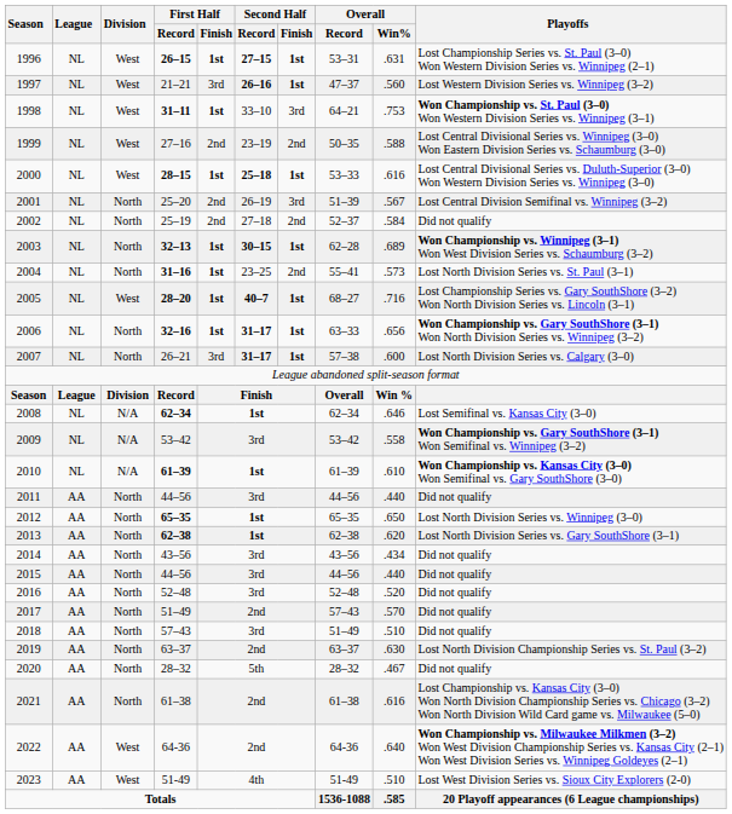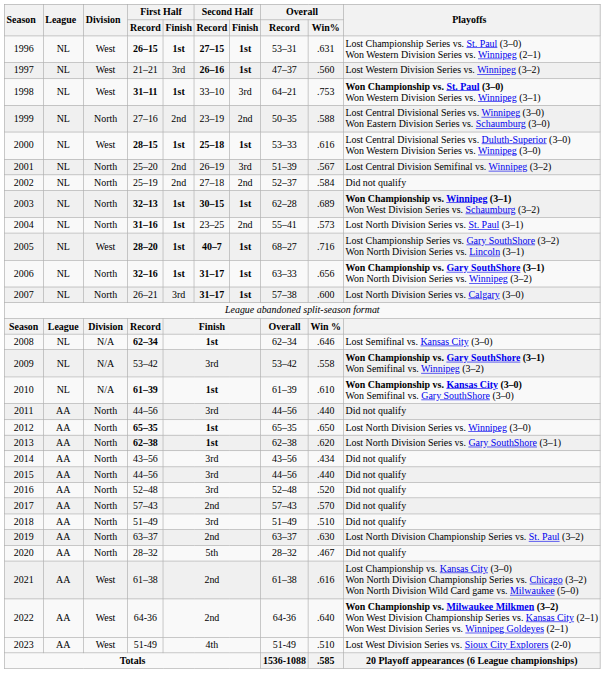 <table class="wikitable" style="text-align:center">
 <tr bgcolor="#e0e0e0">
 <th rowspan=2>Season  </th>
 <th rowspan=2>League  </th>
 <th rowspan=2>Division  </th>
 <th colspan=2>First Half</th>
 <th colspan=2>Second Half</th>
 <th colspan=2>Overall</th>
 <th rowspan=2>Playoffs  </th>
 </tr>
 <tr bgcolor="#e0e0e0">
 <th>Record</th>
 <th>Finish</th>
 <th>Record</th>
 <th>Finish</th>
 <th>Record</th>
 <th>Win%</th>
 </tr>
 <tr>
 <td>1996</td>
 <td>NL</td>
 <td>West</td>
 <td><strong>26–15</strong></td>
 <td><strong>1st</strong></td>
 <td><strong>27–15</strong></td>
 <td><strong>1st</strong></td>
 <td>53–31</td>
 <td>.631</td>
 <td ALIGN=left>Lost Championship Series vs. <a href='#'>St. Paul</a> (3–0)<br>Won Western Division Series vs. <a href='#'>Winnipeg</a> (2–1)</td>
 </tr>
 <tr bgcolor="#f0f0f0">
 <td>1997</td>
 <td>NL</td>
 <td>West</td>
 <td>21–21</td>
 <td>3rd</td>
 <td><strong>26–16</strong></td>
 <td><strong>1st</strong></td>
 <td>47–37</td>
 <td>.560</td>
 <td ALIGN=left>Lost Western Division Series vs. <a href='#'>Winnipeg</a> (3–2)</td>
 </tr>
 <tr>
 <td>1998</td>
 <td>NL</td>
 <td>West</td>
 <td><strong>31–11</strong></td>
 <td><strong>1st</strong></td>
 <td>33–10</td>
 <td>3rd</td>
 <td>64–21</td>
 <td>.753</td>
 <td ALIGN=left><strong>Won Championship vs. <a href='#'>St. Paul</a> (3–0)</strong><br>Won Western Division Series vs. <a href='#'>Winnipeg</a> (3–1)</td>
 </tr>
 <tr bgcolor="#f0f0f0">
 <td>1999</td>
 <td>NL</td>
-<td>West</td>
+<td>North</td>
 <td>27–16</td>
 <td>2nd</td>
 <td>23–19</td>
 <td>2nd</td>
 <td>50–35</td>
 <td>.588</td>
 <td ALIGN=left>Lost Central Divisional Series vs. <a href='#'>Winnipeg</a> (3–0)<br>Won Eastern Division Series vs. <a href='#'>Schaumburg</a> (3–0)</td>
 </tr>
 <tr>
 <td>2000</td>
 <td>NL</td>
 <td>West</td>
 <td><strong>28–15</strong></td>
 <td><strong>1st</strong></td>
 <td><strong>25–18</strong></td>
 <td><strong>1st</strong></td>
 <td>53–33</td>
 <td>.616</td>
 <td ALIGN=left>Lost Central Divisional Series vs. <a href='#'>Duluth-Superior</a> (3–0)<br>Won Western Division Series vs. <a href='#'>Winnipeg</a> (3–0)</td>
 </tr>
 <tr bgcolor="#f0f0f0">
 <td>2001</td>
 <td>NL</td>
 <td>North</td>
 <td>25–20</td>
 <td>2nd</td>
 <td>26–19</td>
 <td>3rd</td>
 <td>51–39</td>
 <td>.567</td>
 <td ALIGN=left>Lost Central Division Semifinal vs. <a href='#'>Winnipeg</a> (3–2)</td>
 </tr>
 <tr>
 <td>2002</td>
 <td>NL</td>
 <td>North</td>
 <td>25–19</td>
 <td>2nd</td>
 <td>27–18</td>
 <td>2nd</td>
 <td>52–37</td>
 <td>.584</td>
 <td ALIGN=left>Did not qualify</td>
 </tr>
 <tr bgcolor="#f0f0f0">
 <td>2003</td>
 <td>NL</td>
 <td>North</td>
 <td><strong>32–13</strong></td>
 <td><strong>1st</strong></td>
 <td><strong>30–15</strong></td>
 <td><strong>1st</strong></td>
 <td>62–28</td>
 <td>.689</td>
 <td ALIGN=left><strong>Won Championship vs. <a href='#'>Winnipeg</a> (3–1)</strong><br>Won West Division Series vs. <a href='#'>Schaumburg</a> (3–2)</td>
 </tr>
 <tr>
 <td>2004</td>
 <td>NL</td>
 <td>North</td>
 <td><strong>31–16</strong></td>
 <td><strong>1st</strong></td>
 <td>23–25</td>
 <td>2nd</td>
 <td>55–41</td>
 <td>.573</td>
 <td ALIGN=left>Lost North Division Series vs. <a href='#'>St. Paul</a> (3–1)</td>
 </tr>
 <tr bgcolor="#f0f0f0">
 <td>2005</td>
 <td>NL</td>
 <td>West</td>
 <td><strong>28–20</strong></td>
 <td><strong>1st</strong></td>
 <td><strong>40–7</strong></td>
 <td><strong>1st</strong></td>
 <td>68–27</td>
 <td>.716</td>
 <td ALIGN=left>Lost Championship Series vs. <a href='#'>Gary SouthShore</a> (3–2)<br>Won North Division Series vs. <a href='#'>Lincoln</a> (3–1)</td>
 </tr>
 <tr>
 <td>2006</td>
 <td>NL</td>
 <td>North</td>
 <td><strong>32–16</strong></td>
 <td><strong>1st</strong></td>
 <td><strong>31–17</strong></td>
 <td><strong>1st</strong></td>
 <td>63–33</td>
 <td>.656</td>
 <td ALIGN=left><strong>Won Championship vs. <a href='#'>Gary SouthShore</a> (3–1)</strong><br>Won North Division Series vs. <a href='#'>Winnipeg</a> (3–2)</td>
 </tr>
 <tr bgcolor="#f0f0f0">
 <td>2007</td>
 <td>NL</td>
 <td>North</td>
 <td>26–21</td>
 <td>3rd</td>
 <td><strong>31–17</strong></td>
 <td><strong>1st</strong></td>
 <td>57–38</td>
 <td>.600</td>
 <td ALIGN=left>Lost North Division Series vs. <a href='#'>Calgary</a> (3–0)</td>
 </tr>
 <tr>
 <td colspan="10"><em>League abandoned split-season format</em></td>
 </tr>
 <tr>
 <th>Season</th>
 <th>League</th>
 <th>Division</th>
 <th>Record</th>
 <th colspan="3">Finish</th>
 <th>Overall</th>
 <th>Win %</th>
 <th></th>
 </tr>
 <tr>
 <td>2008</td>
 <td>NL</td>
 <td>N/A</td>
 <td><strong>62–34</strong></td>
 <td colspan="3"><strong>1st</strong></td>
 <td>62–34</td>
 <td>.646</td>
 <td align="left">Lost Semifinal vs. <a href='#'>Kansas City</a> (3–0)</td>
 </tr>
 <tr bgcolor="#f0f0f0">
 <td>2009</td>
 <td>NL</td>
 <td>N/A</td>
 <td>53–42</td>
 <td colspan="3">3rd</td>
 <td>53–42</td>
 <td>.558</td>
 <td align="left"><strong>Won Championship vs. <a href='#'>Gary SouthShore</a> (3–1)</strong><br>Won Semifinal vs. <a href='#'>Winnipeg</a> (3–2)</td>
 </tr>
 <tr>
 <td>2010</td>
 <td>NL</td>
 <td>N/A</td>
 <td><strong>61–39</strong></td>
 <td colspan="3"><strong>1st</strong></td>
 <td>61–39</td>
 <td>.610</td>
 <td align="left"><strong>Won Championship vs. <a href='#'>Kansas City</a> (3–0)</strong><br>Won Semifinal vs. <a href='#'>Gary SouthShore</a> (3–0)</td>
 </tr>
 <tr bgcolor="#f0f0f0">
 <td>2011</td>
 <td>AA</td>
 <td>North</td>
 <td>44–56</td>
 <td colspan="3">3rd</td>
 <td>44–56</td>
 <td>.440</td>
 <td align="left">Did not qualify</td>
 </tr>
 <tr>
 <td>2012</td>
 <td>AA</td>
 <td>North</td>
 <td><strong>65–35</strong></td>
 <td colspan="3"><strong>1st</strong></td>
 <td>65–35</td>
 <td>.650</td>
 <td align="left">Lost North Division Series vs. <a href='#'>Winnipeg</a> (3–0)</td>
 </tr>
 <tr bgcolor="#f0f0f0">
 <td>2013</td>
 <td>AA</td>
 <td>North</td>
 <td><strong>62–38</strong></td>
 <td colspan="3"><strong>1st</strong></td>
 <td>62–38</td>
 <td>.620</td>
 <td align="left">Lost North Division Series vs. <a href='#'>Gary SouthShore</a> (3–1)</td>
 </tr>
 <tr>
 <td>2014</td>
 <td>AA</td>
 <td>North</td>
 <td>43–56</td>
 <td colspan="3">3rd</td>
 <td>43–56</td>
 <td>.434</td>
 <td align="left">Did not qualify</td>
 </tr>
 <tr bgcolor="#f0f0f0">
 <td>2015</td>
 <td>AA</td>
 <td>North</td>
 <td>44–56</td>
 <td colspan="3">3rd</td>
 <td>44–56</td>
 <td>.440</td>
 <td align="left">Did not qualify</td>
 </tr>
 <tr>
 <td>2016</td>
 <td>AA</td>
 <td>North</td>
 <td>52–48</td>
 <td colspan="3">3rd</td>
 <td>52–48</td>
 <td>.520</td>
 <td align="left">Did not qualify</td>
 </tr>
 <tr bgcolor="#f0f0f0">
 <td>2017</td>
 <td>AA</td>
 <td>North</td>
-<td>51–49</td>
+<td>57–43</td>
 <td colspan="3">2nd</td>
 <td>57–43</td>
 <td>.570</td>
 <td align="left">Did not qualify</td>
 </tr>
 <tr>
 <td>2018</td>
 <td>AA</td>
 <td>North</td>
-<td>57–43</td>
+<td>51–49</td>
 <td colspan="3">3rd</td>
 <td>51–49</td>
 <td>.510</td>
 <td align="left">Did not qualify</td>
 </tr>
 <tr bgcolor="#f0f0f0">
 <td>2019</td>
 <td>AA</td>
 <td>North</td>
 <td>63–37</td>
 <td colspan="3">2nd</td>
 <td>63–37</td>
 <td>.630</td>
 <td align="left">Lost North Division Championship Series vs. <a href='#'>St. Paul</a> (3–2)</td>
 </tr>
 <tr>
 <td>2020</td>
 <td>AA</td>
 <td>North</td>
 <td>28–32</td>
 <td colspan="3">5th</td>
 <td>28–32</td>
 <td>.467</td>
 <td align="left">Did not qualify</td>
 </tr>
 <tr bgcolor="#f0f0f0">
 <td>2021</td>
 <td>AA</td>
-<td>North</td>
+<td>West</td>
 <td>61–38</td>
 <td colspan="3">2nd</td>
 <td>61–38</td>
 <td>.616</td>
 <td align="left">Lost Championship vs. <a href='#'>Kansas City</a> (3–0)<br>Won North Division Championship Series vs. <a href='#'>Chicago</a> (3–2)<br>Won North Division Wild Card game vs. <a href='#'>Milwaukee</a> (5–0)</td>
 </tr>
 <tr>
 <td>2022</td>
 <td>AA</td>
 <td>West</td>
 <td>64-36</td>
 <td colspan="3">2nd</td>
 <td>64-36</td>
 <td>.640</td>
 <td align="left"><strong>Won Championship vs. <a href='#'>Milwaukee Milkmen</a> (3–2)</strong><br> Won West Division Championship Series vs. <a href='#'>Kansas City</a> (2–1)<br> Won West Division Series vs. <a href='#'>Winnipeg Goldeyes</a> (2–1)</td>
 </tr>
 <tr>
 <td>2023</td>
 <td>AA</td>
 <td>West</td>
 <td>51-49</td>
 <td colspan="3">4th</td>
 <td>51-49</td>
 <td>.510</td>
 <td align="left">Lost West Division Series vs. <a href='#'>Sioux City Explorers</a> (2-0)</td>
 </tr>
 <tr>
 <td colspan="7"><strong>Totals</strong></td>
 <th>1536-1088</th>
 <th>.585</th>
 <th>20 Playoff appearances (6 League championships)</th>
 </tr>
 </table>
